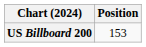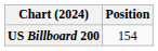 <table class="wikitable plainrowheaders" style="text-align:center">
 <tr>
 <th scope="col">Chart (2024)</th>
 <th scope="col">Position</th>
 </tr>
 <tr>
 <th scope="row">US <em>Billboard</em> 200</th>
-<td>153</td>
+<td>154</td>
 </tr>
 </table>
